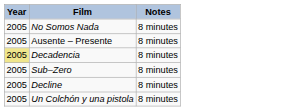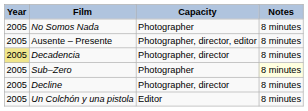 <table class="wikitable" style="font-size:90%;">
 <tr>
 <th style="background:#B0C4DE;">Year</th>
 <th style="background:#B0C4DE;">Film</th>
+<th style="background:#B0C4DE;">Capacity</th>
 <th style="background:#B0C4DE;">Notes</th>
 </tr>
 <tr>
 <td>2005</td>
 <td><em>No Somos Nada</em></td>
+<td>Photographer</td>
 <td>8 minutes</td>
 </tr>
 <tr>
 <td>2005</td>
 <td>Ausente – Presente</td>
+<td>Photographer, director, editor</td>
 <td>8 minutes</td>
 </tr>
 <tr>
 <td style="background: khaki;">2005</td>
 <td><em>Decadencia</em></td>
+<td>Photographer, director</td>
 <td>8 minutes</td>
 </tr>
 <tr>
 <td>2005</td>
 <td><em>Sub–Zero</em></td>
-<td>8 minutes</td>
+<td>Photographer</td>
+<td style="background: lightyellow;">8 minutes</td>
 </tr>
 <tr>
 <td>2005</td>
 <td><em>Decline</em></td>
+<td>Photographer, director</td>
 <td>8 minutes</td>
 </tr>
 <tr>
 <td>2005</td>
 <td><em>Un Colchón y una pistola</em></td>
+<td>Editor</td>
 <td>8 minutes</td>
 </tr>
 </table>
